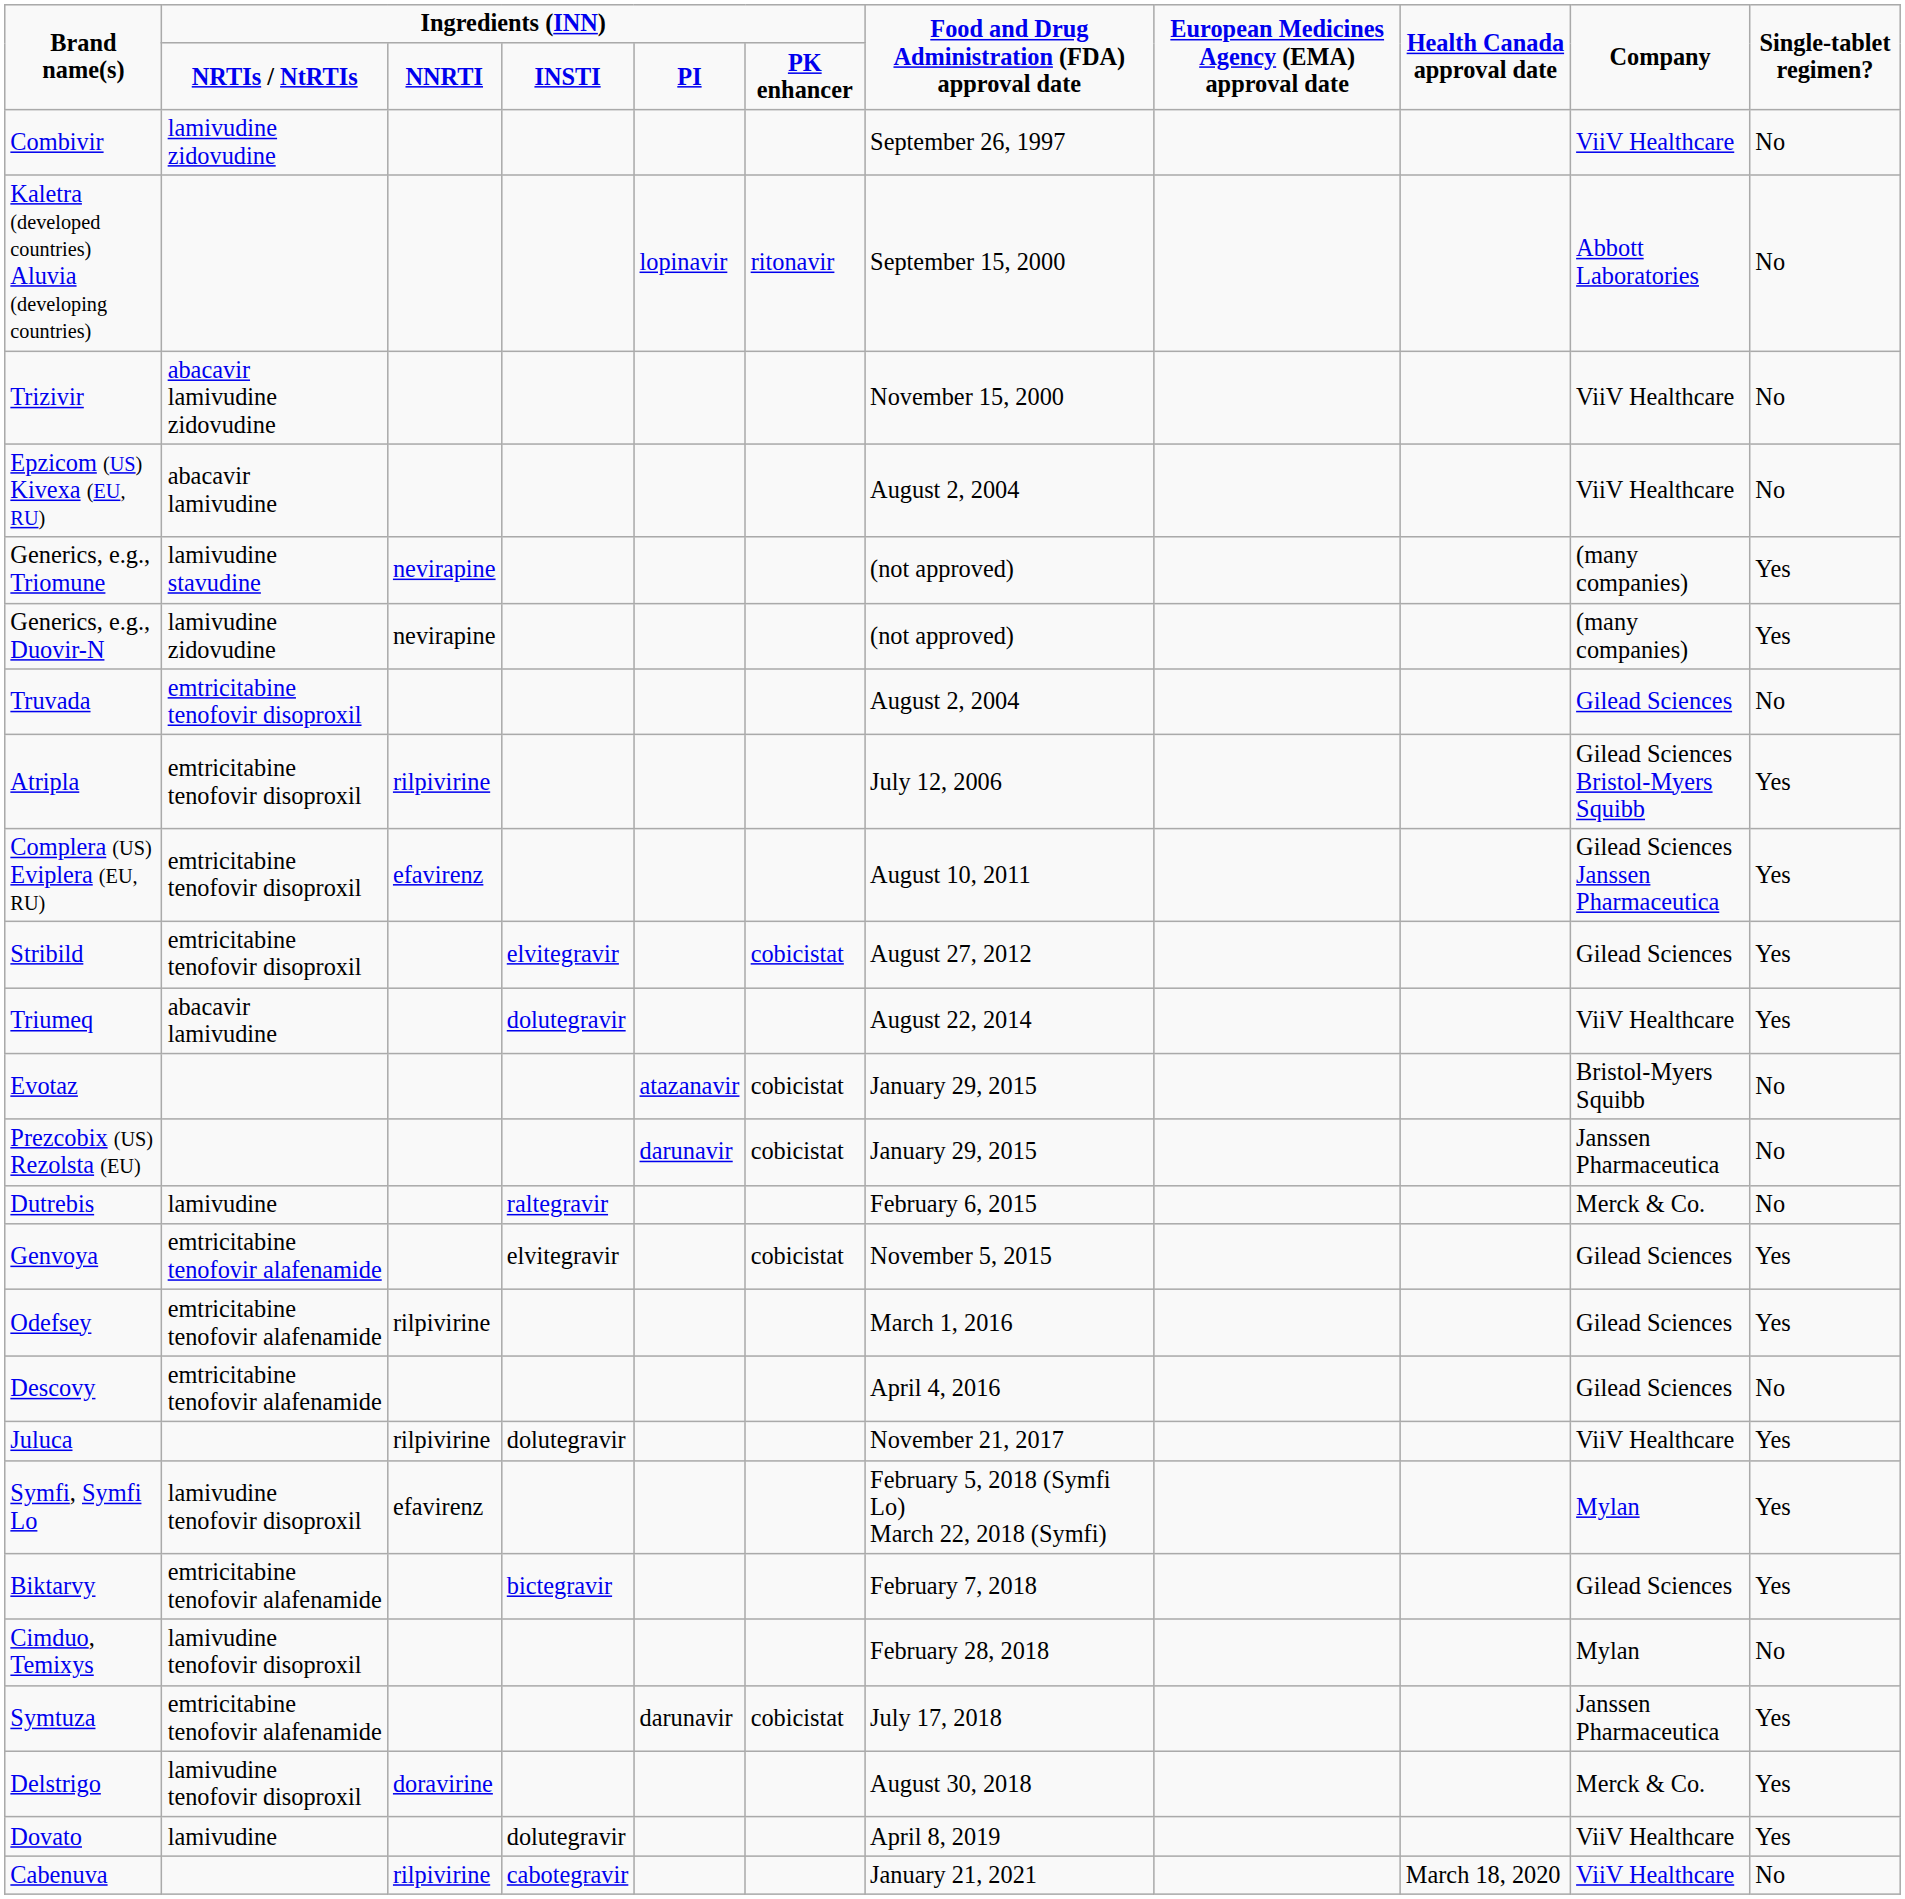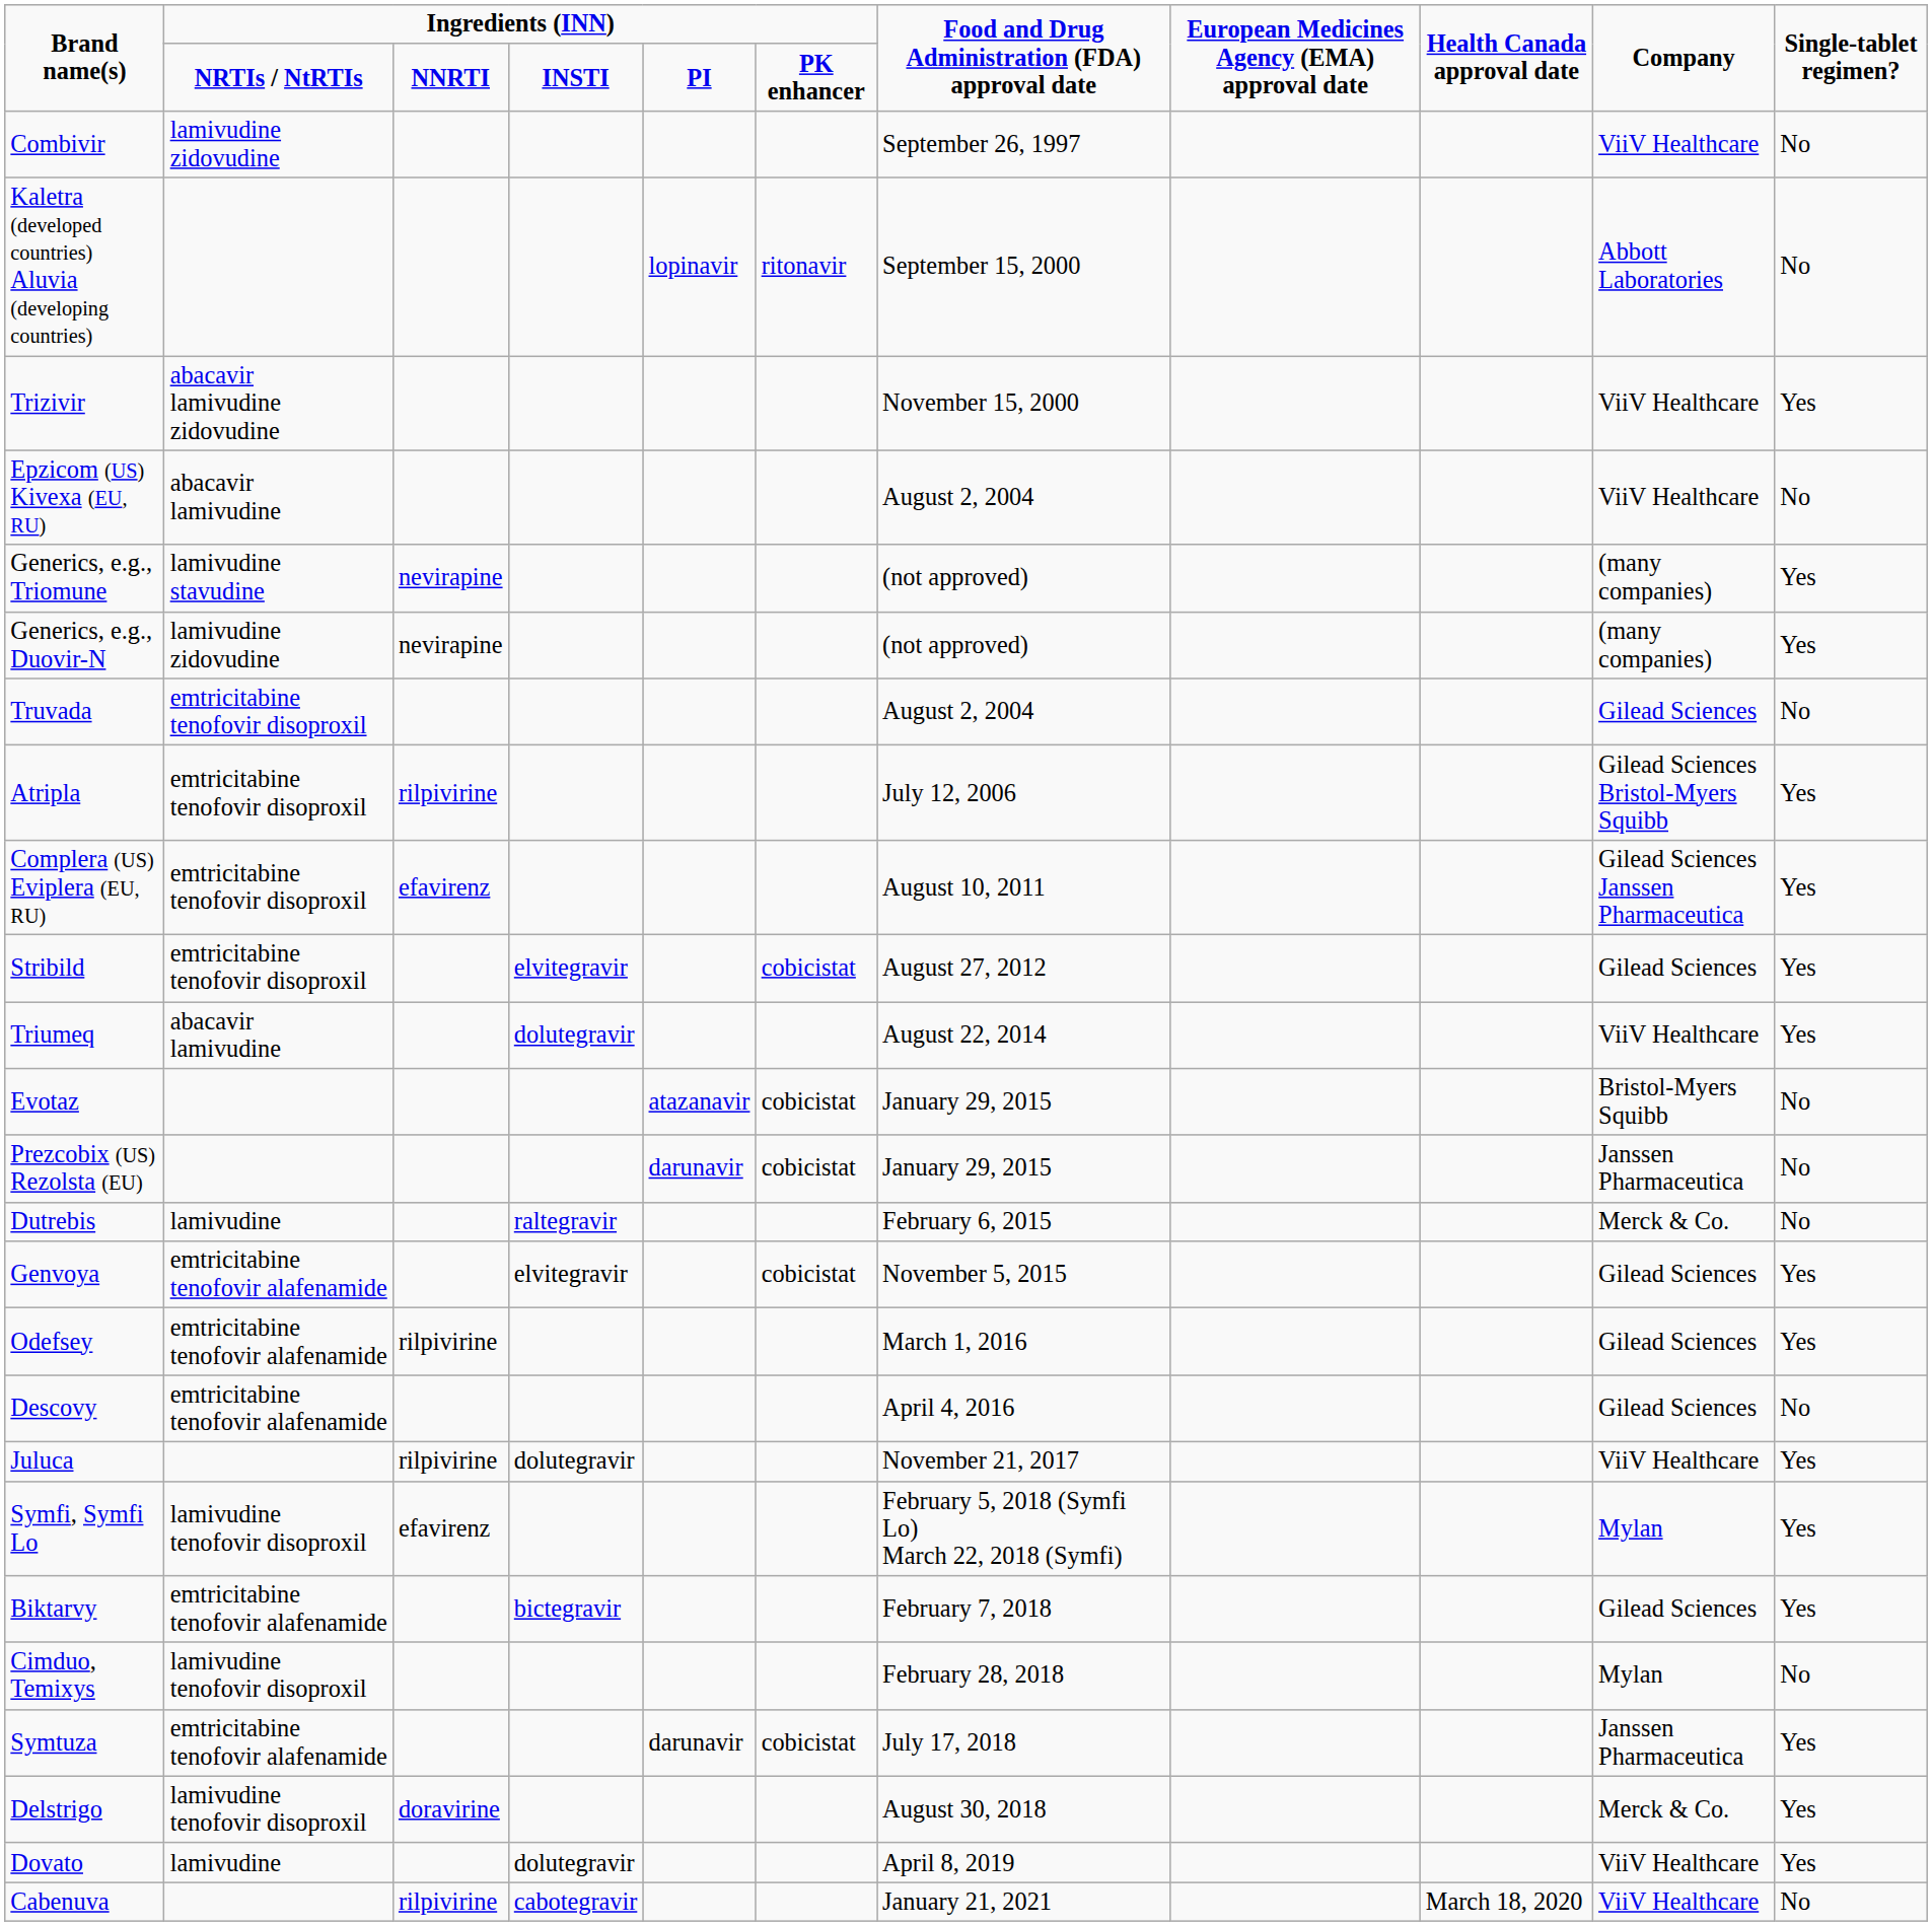 <table class="wikitable" style="text-align: center;">
 <tr>
 <td rowspan="2"><strong>Brand name(s)</strong></td>
 <td colspan="5"><strong>Ingredients (<a href='#'>INN</a>)</strong></td>
 <td rowspan="2"><strong><a href='#'>Food and Drug Administration</a> (FDA) approval date</strong></td>
 <td rowspan="2"><strong><a href='#'>European Medicines Agency</a> (EMA) approval date</strong></td>
 <td rowspan="2"><strong><a href='#'>Health Canada</a> approval date</strong></td>
 <td rowspan="2"><strong>Company</strong></td>
 <td rowspan="2"><strong>Single-tablet regimen?</strong></td>
 </tr>
 <tr>
 <td><strong><a href='#'>NRTIs</a> / <a href='#'>NtRTIs</a></strong></td>
 <td><strong><a href='#'>NNRTI</a></strong></td>
 <td><strong><a href='#'>INSTI</a></strong></td>
 <td><strong><a href='#'>PI</a></strong></td>
 <td><strong><a href='#'>PK</a> enhancer</strong></td>
 </tr>
 <tr style="text-align: left;">
 <td><a href='#'>Combivir</a></td>
 <td><a href='#'>lamivudine</a><br><a href='#'>zidovudine</a></td>
 <td></td>
 <td></td>
 <td></td>
 <td></td>
 <td>September 26, 1997</td>
 <td></td>
 <td></td>
 <td><a href='#'>ViiV Healthcare</a></td>
 <td>No</td>
 </tr>
 <tr style="text-align: left;">
 <td><a href='#'>Kaletra</a> <small>(developed countries)</small><br><a href='#'>Aluvia</a> <small>(developing countries)</small></td>
 <td></td>
 <td></td>
 <td></td>
 <td><a href='#'>lopinavir</a></td>
 <td><a href='#'>ritonavir</a></td>
 <td>September 15, 2000</td>
 <td></td>
 <td></td>
 <td><a href='#'>Abbott Laboratories</a></td>
 <td>No</td>
 </tr>
 <tr style="text-align: left;">
 <td><a href='#'>Trizivir</a></td>
 <td><a href='#'>abacavir</a><br>lamivudine<br>zidovudine</td>
 <td></td>
 <td></td>
 <td></td>
 <td></td>
 <td>November 15, 2000</td>
 <td></td>
 <td></td>
 <td>ViiV Healthcare</td>
-<td>No</td>
+<td>Yes</td>
 </tr>
 <tr style="text-align: left;">
 <td><a href='#'>Epzicom</a> <small>(<a href='#'>US</a>)</small><br><a href='#'>Kivexa</a> <small>(<a href='#'>EU</a>, <a href='#'>RU</a>)</small></td>
 <td>abacavir<br>lamivudine</td>
 <td></td>
 <td></td>
 <td></td>
 <td></td>
 <td>August 2, 2004</td>
 <td></td>
 <td></td>
 <td>ViiV Healthcare</td>
 <td>No</td>
 </tr>
 <tr style="text-align: left;">
 <td>Generics, e.g., <a href='#'>Triomune</a></td>
 <td>lamivudine<br><a href='#'>stavudine</a></td>
 <td><a href='#'>nevirapine</a></td>
 <td></td>
 <td></td>
 <td></td>
 <td>(not approved)</td>
 <td></td>
 <td></td>
 <td>(many companies)</td>
 <td>Yes</td>
 </tr>
 <tr style="text-align: left;">
 <td>Generics, e.g., <a href='#'>Duovir-N</a></td>
 <td>lamivudine<br>zidovudine<br></td>
 <td>nevirapine</td>
 <td></td>
 <td></td>
 <td></td>
 <td>(not approved)</td>
 <td></td>
 <td></td>
 <td>(many companies)</td>
 <td>Yes</td>
 </tr>
 <tr style="text-align: left;">
 <td><a href='#'>Truvada</a></td>
 <td><a href='#'>emtricitabine</a><br><a href='#'>tenofovir disoproxil</a></td>
 <td></td>
 <td></td>
 <td></td>
 <td></td>
 <td>August 2, 2004</td>
 <td></td>
 <td></td>
 <td><a href='#'>Gilead Sciences</a></td>
 <td>No</td>
 </tr>
 <tr style="text-align: left;">
 <td><a href='#'>Atripla</a></td>
 <td>emtricitabine<br>tenofovir disoproxil</td>
 <td><a href='#'>rilpivirine</a></td>
 <td></td>
 <td></td>
 <td></td>
 <td>July 12, 2006</td>
 <td></td>
 <td></td>
 <td>Gilead Sciences<br><a href='#'>Bristol-Myers Squibb</a></td>
 <td>Yes</td>
 </tr>
 <tr style="text-align: left;">
 <td><a href='#'>Complera</a> <small>(US)</small><br><a href='#'>Eviplera</a> <small>(EU, RU)</small></td>
 <td>emtricitabine<br>tenofovir disoproxil</td>
 <td><a href='#'>efavirenz</a></td>
 <td></td>
 <td></td>
 <td></td>
 <td>August 10, 2011</td>
 <td></td>
 <td></td>
 <td>Gilead Sciences<br><a href='#'>Janssen Pharmaceutica</a></td>
 <td>Yes</td>
 </tr>
 <tr style="text-align: left;">
 <td><a href='#'>Stribild</a></td>
 <td>emtricitabine<br>tenofovir disoproxil</td>
 <td></td>
 <td><a href='#'>elvitegravir</a></td>
 <td></td>
 <td><a href='#'>cobicistat</a></td>
 <td>August 27, 2012</td>
 <td></td>
 <td></td>
 <td>Gilead Sciences</td>
 <td>Yes</td>
 </tr>
 <tr style="text-align: left;">
 <td><a href='#'>Triumeq</a></td>
 <td>abacavir<br>lamivudine</td>
 <td></td>
 <td><a href='#'>dolutegravir</a></td>
 <td></td>
 <td></td>
 <td>August 22, 2014</td>
 <td></td>
 <td></td>
 <td>ViiV Healthcare</td>
 <td>Yes</td>
 </tr>
 <tr style="text-align: left;">
 <td><a href='#'>Evotaz</a></td>
 <td></td>
 <td></td>
 <td></td>
 <td><a href='#'>atazanavir</a></td>
 <td>cobicistat</td>
 <td>January 29, 2015</td>
 <td></td>
 <td></td>
 <td>Bristol-Myers Squibb</td>
 <td>No</td>
 </tr>
 <tr style="text-align: left;">
 <td><a href='#'>Prezcobix</a> <small>(US)</small><br><a href='#'>Rezolsta</a> <small>(EU)</small></td>
 <td></td>
 <td></td>
 <td></td>
 <td><a href='#'>darunavir</a></td>
 <td>cobicistat</td>
 <td>January 29, 2015</td>
 <td></td>
 <td></td>
 <td>Janssen Pharmaceutica</td>
 <td>No</td>
 </tr>
 <tr style="text-align: left;">
 <td><a href='#'>Dutrebis</a></td>
 <td>lamivudine</td>
 <td></td>
 <td><a href='#'>raltegravir</a></td>
 <td></td>
 <td></td>
 <td>February 6, 2015</td>
 <td></td>
 <td></td>
 <td>Merck & Co.</td>
 <td>No</td>
 </tr>
 <tr style="text-align: left;">
 <td><a href='#'>Genvoya</a></td>
 <td>emtricitabine<br><a href='#'>tenofovir&nbsp;alafenamide</a></td>
 <td></td>
 <td>elvitegravir</td>
 <td></td>
 <td>cobicistat</td>
 <td>November 5, 2015</td>
 <td></td>
 <td></td>
 <td>Gilead Sciences</td>
 <td>Yes</td>
 </tr>
 <tr style="text-align: left;">
 <td><a href='#'>Odefsey</a></td>
 <td>emtricitabine<br>tenofovir alafenamide</td>
 <td>rilpivirine</td>
 <td></td>
 <td></td>
 <td></td>
 <td>March 1, 2016</td>
 <td></td>
 <td></td>
 <td>Gilead Sciences</td>
 <td>Yes</td>
 </tr>
 <tr style="text-align: left;">
 <td><a href='#'>Descovy</a></td>
 <td>emtricitabine<br>tenofovir alafenamide</td>
 <td></td>
 <td></td>
 <td></td>
 <td></td>
 <td>April 4, 2016</td>
 <td></td>
 <td></td>
 <td>Gilead Sciences</td>
 <td>No</td>
 </tr>
 <tr style="text-align: left;">
 <td><a href='#'>Juluca</a></td>
 <td></td>
 <td>rilpivirine</td>
 <td>dolutegravir</td>
 <td></td>
 <td></td>
 <td>November 21, 2017</td>
 <td></td>
 <td></td>
 <td>ViiV Healthcare</td>
 <td>Yes</td>
 </tr>
 <tr style="text-align: left;">
 <td><a href='#'>Symfi</a>, <a href='#'>Symfi Lo</a></td>
 <td>lamivudine<br>tenofovir disoproxil</td>
 <td>efavirenz</td>
 <td></td>
 <td></td>
 <td></td>
 <td>February 5, 2018 (Symfi Lo)<br>March 22, 2018 (Symfi)</td>
 <td></td>
 <td></td>
 <td><a href='#'>Mylan</a></td>
 <td>Yes</td>
 </tr>
 <tr style="text-align: left;">
 <td><a href='#'>Biktarvy</a></td>
 <td>emtricitabine<br>tenofovir alafenamide</td>
 <td></td>
 <td><a href='#'>bictegravir</a></td>
 <td></td>
 <td></td>
 <td>February 7, 2018</td>
 <td></td>
 <td></td>
 <td>Gilead Sciences</td>
 <td>Yes</td>
 </tr>
 <tr style="text-align: left;">
 <td><a href='#'>Cimduo</a>, <a href='#'>Temixys</a></td>
 <td>lamivudine<br>tenofovir disoproxil</td>
 <td></td>
 <td></td>
 <td></td>
 <td></td>
 <td>February 28, 2018</td>
 <td></td>
 <td></td>
 <td>Mylan</td>
 <td>No</td>
 </tr>
 <tr style="text-align: left;">
 <td><a href='#'>Symtuza</a></td>
 <td>emtricitabine<br>tenofovir alafenamide</td>
 <td></td>
 <td></td>
 <td>darunavir</td>
 <td>cobicistat</td>
 <td>July 17, 2018</td>
 <td></td>
 <td></td>
 <td>Janssen Pharmaceutica</td>
 <td>Yes</td>
 </tr>
 <tr style="text-align: left;">
 <td><a href='#'>Delstrigo</a></td>
 <td>lamivudine<br>tenofovir disoproxil</td>
 <td><a href='#'>doravirine</a></td>
 <td></td>
 <td></td>
 <td></td>
 <td>August 30, 2018</td>
 <td></td>
 <td></td>
 <td>Merck & Co.</td>
 <td>Yes</td>
 </tr>
 <tr style="text-align: left;">
 <td><a href='#'>Dovato</a></td>
 <td>lamivudine</td>
 <td></td>
 <td>dolutegravir</td>
 <td></td>
 <td></td>
 <td>April 8, 2019</td>
 <td></td>
 <td></td>
 <td>ViiV Healthcare</td>
 <td>Yes</td>
 </tr>
 <tr style="text-align: left;">
 <td><a href='#'>Cabenuva</a></td>
 <td></td>
 <td><a href='#'>rilpivirine</a></td>
 <td><a href='#'>cabotegravir</a></td>
 <td></td>
 <td></td>
 <td>January 21, 2021</td>
 <td></td>
 <td>March 18, 2020</td>
 <td><a href='#'>ViiV Healthcare</a></td>
 <td>No</td>
 </tr>
 </table>
